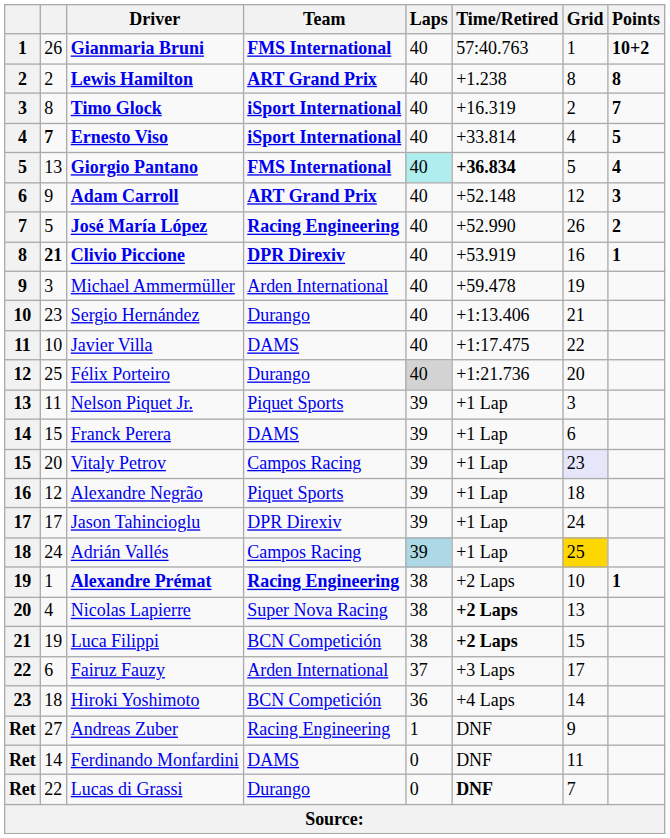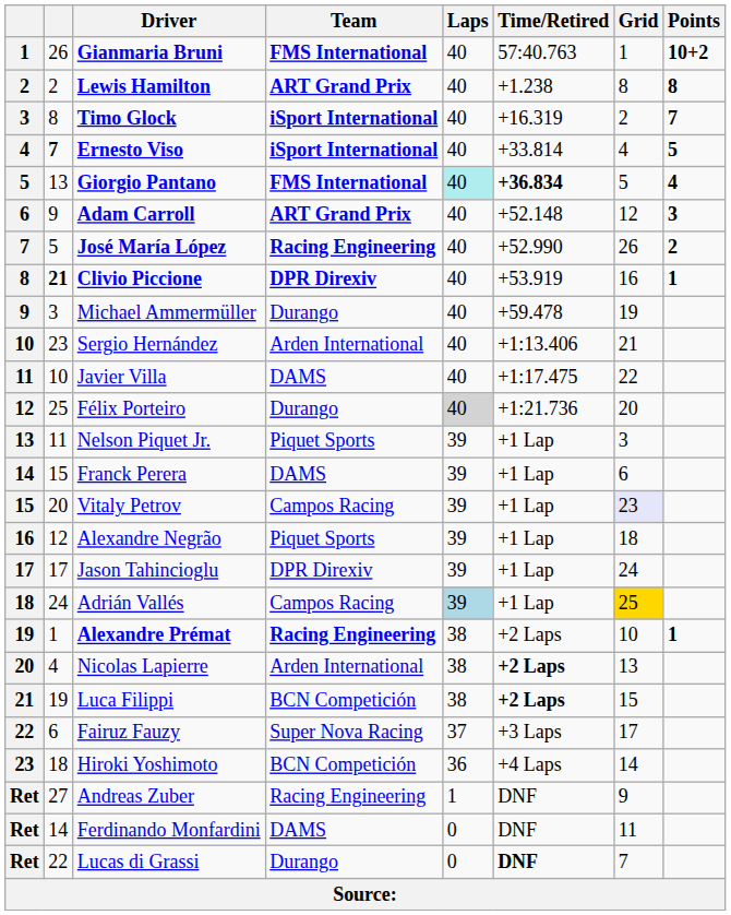 <table class="wikitable" style="font-size:85%">
 <tr>
 <th></th>
 <th></th>
 <th>Driver</th>
 <th>Team</th>
 <th>Laps</th>
 <th>Time/Retired</th>
 <th>Grid</th>
 <th>Points</th>
 </tr>
 <tr>
 <th>1</th>
 <td>26</td>
 <td> <strong><a href='#'>Gianmaria Bruni</a></strong></td>
 <td><strong><a href='#'>FMS International</a></strong></td>
 <td>40</td>
 <td>57:40.763</td>
 <td>1</td>
 <td><strong>10+2</strong></td>
 </tr>
 <tr>
 <th>2</th>
 <td>2</td>
 <td> <strong><a href='#'>Lewis Hamilton</a></strong></td>
 <td><strong><a href='#'>ART Grand Prix</a></strong></td>
 <td>40</td>
 <td>+1.238</td>
 <td>8</td>
 <td><strong>8</strong></td>
 </tr>
 <tr>
 <th>3</th>
 <td>8</td>
 <td> <strong><a href='#'>Timo Glock</a></strong></td>
 <td><strong><a href='#'>iSport International</a></strong></td>
 <td>40</td>
 <td>+16.319</td>
 <td>2</td>
 <td><strong>7</strong></td>
 </tr>
 <tr>
 <th>4</th>
 <td><strong>7</strong></td>
 <td> <strong><a href='#'>Ernesto Viso</a></strong></td>
 <td><strong><a href='#'>iSport International</a></strong></td>
 <td>40</td>
 <td>+33.814</td>
 <td>4</td>
 <td><strong>5</strong></td>
 </tr>
 <tr>
 <th>5</th>
 <td>13</td>
 <td> <strong><a href='#'>Giorgio Pantano</a></strong></td>
 <td><strong><a href='#'>FMS International</a></strong></td>
 <td style="background: paleturquoise;">40</td>
 <td><strong>+36.834</strong></td>
 <td>5</td>
 <td><strong>4</strong></td>
 </tr>
 <tr>
 <th>6</th>
 <td>9</td>
 <td> <strong><a href='#'>Adam Carroll</a></strong></td>
 <td><strong><a href='#'>ART Grand Prix</a></strong></td>
 <td>40</td>
 <td>+52.148</td>
 <td>12</td>
 <td><strong>3</strong></td>
 </tr>
 <tr>
 <th>7</th>
 <td>5</td>
 <td> <strong><a href='#'>José María López</a></strong></td>
 <td><strong><a href='#'>Racing Engineering</a></strong></td>
 <td>40</td>
 <td>+52.990</td>
 <td>26</td>
 <td><strong>2</strong></td>
 </tr>
 <tr>
 <th>8</th>
 <td><strong>21</strong></td>
 <td> <strong><a href='#'>Clivio Piccione</a></strong></td>
 <td><strong><a href='#'>DPR Direxiv</a></strong></td>
 <td>40</td>
 <td>+53.919</td>
 <td>16</td>
 <td><strong>1</strong></td>
 </tr>
 <tr>
 <th>9</th>
 <td>3</td>
 <td> <a href='#'>Michael Ammermüller</a></td>
-<td><a href='#'>Arden International</a></td>
+<td><a href='#'>Durango</a></td>
 <td>40</td>
 <td>+59.478</td>
 <td>19</td>
 <td></td>
 </tr>
 <tr>
 <th>10</th>
 <td>23</td>
 <td> <a href='#'>Sergio Hernández</a></td>
-<td><a href='#'>Durango</a></td>
+<td><a href='#'>Arden International</a></td>
 <td>40</td>
 <td>+1:13.406</td>
 <td>21</td>
 <td></td>
 </tr>
 <tr>
 <th>11</th>
 <td>10</td>
 <td> <a href='#'>Javier Villa</a></td>
 <td><a href='#'>DAMS</a></td>
 <td>40</td>
 <td>+1:17.475</td>
 <td>22</td>
 <td></td>
 </tr>
 <tr>
 <th>12</th>
 <td>25</td>
 <td> <a href='#'>Félix Porteiro</a></td>
 <td><a href='#'>Durango</a></td>
 <td style="background: lightgrey;">40</td>
 <td>+1:21.736</td>
 <td>20</td>
 <td></td>
 </tr>
 <tr>
 <th>13</th>
 <td>11</td>
 <td> <a href='#'>Nelson Piquet Jr.</a></td>
 <td><a href='#'>Piquet Sports</a></td>
 <td>39</td>
 <td>+1 Lap</td>
 <td>3</td>
 <td></td>
 </tr>
 <tr>
 <th>14</th>
 <td>15</td>
 <td> <a href='#'>Franck Perera</a></td>
 <td><a href='#'>DAMS</a></td>
 <td>39</td>
 <td>+1 Lap</td>
 <td>6</td>
 <td></td>
 </tr>
 <tr>
 <th>15</th>
 <td>20</td>
 <td> <a href='#'>Vitaly Petrov</a></td>
 <td><a href='#'>Campos Racing</a></td>
 <td>39</td>
 <td>+1 Lap</td>
 <td style="background: lavender;">23</td>
 <td></td>
 </tr>
 <tr>
 <th>16</th>
 <td>12</td>
 <td> <a href='#'>Alexandre Negrão</a></td>
 <td><a href='#'>Piquet Sports</a></td>
 <td>39</td>
 <td>+1 Lap</td>
 <td>18</td>
 <td></td>
 </tr>
 <tr>
 <th>17</th>
 <td>17</td>
 <td> <a href='#'>Jason Tahincioglu</a></td>
 <td><a href='#'>DPR Direxiv</a></td>
 <td>39</td>
 <td>+1 Lap</td>
 <td>24</td>
 <td></td>
 </tr>
 <tr>
 <th>18</th>
 <td>24</td>
 <td> <a href='#'>Adrián Vallés</a></td>
 <td><a href='#'>Campos Racing</a></td>
 <td style="background: lightblue;">39</td>
 <td>+1 Lap</td>
 <td style="background: gold;">25</td>
 <td></td>
 </tr>
 <tr>
 <th>19</th>
 <td>1</td>
 <td> <strong><a href='#'>Alexandre Prémat</a></strong></td>
 <td><strong><a href='#'>Racing Engineering</a></strong></td>
 <td>38</td>
 <td>+2 Laps</td>
 <td>10</td>
 <td><strong>1</strong></td>
 </tr>
 <tr>
 <th>20</th>
 <td>4</td>
 <td> <a href='#'>Nicolas Lapierre</a></td>
-<td><a href='#'>Super Nova Racing</a></td>
+<td><a href='#'>Arden International</a></td>
 <td>38</td>
 <td><strong>+2 Laps</strong></td>
 <td>13</td>
 <td></td>
 </tr>
 <tr>
 <th>21</th>
 <td>19</td>
 <td> <a href='#'>Luca Filippi</a></td>
 <td><a href='#'>BCN Competición</a></td>
 <td>38</td>
 <td><strong>+2 Laps</strong></td>
 <td>15</td>
 <td></td>
 </tr>
 <tr>
 <th>22</th>
 <td>6</td>
 <td> <a href='#'>Fairuz Fauzy</a></td>
-<td><a href='#'>Arden International</a></td>
+<td><a href='#'>Super Nova Racing</a></td>
 <td>37</td>
 <td>+3 Laps</td>
 <td>17</td>
 <td></td>
 </tr>
 <tr>
 <th>23</th>
 <td>18</td>
 <td> <a href='#'>Hiroki Yoshimoto</a></td>
 <td><a href='#'>BCN Competición</a></td>
 <td>36</td>
 <td>+4 Laps</td>
 <td>14</td>
 <td></td>
 </tr>
 <tr>
 <th>Ret</th>
 <td>27</td>
 <td> <a href='#'>Andreas Zuber</a></td>
 <td><a href='#'>Racing Engineering</a></td>
 <td>1</td>
 <td>DNF</td>
 <td>9</td>
 <td></td>
 </tr>
 <tr>
 <th>Ret</th>
 <td>14</td>
 <td> <a href='#'>Ferdinando Monfardini</a></td>
 <td><a href='#'>DAMS</a></td>
 <td>0</td>
 <td>DNF</td>
 <td>11</td>
 <td></td>
 </tr>
 <tr>
 <th>Ret</th>
 <td>22</td>
 <td> <a href='#'>Lucas di Grassi</a></td>
 <td><a href='#'>Durango</a></td>
 <td>0</td>
 <td><strong>DNF</strong></td>
 <td>7</td>
 <td></td>
 </tr>
 <tr>
 <th colspan="8">Source:</th>
 </tr>
 </table>
